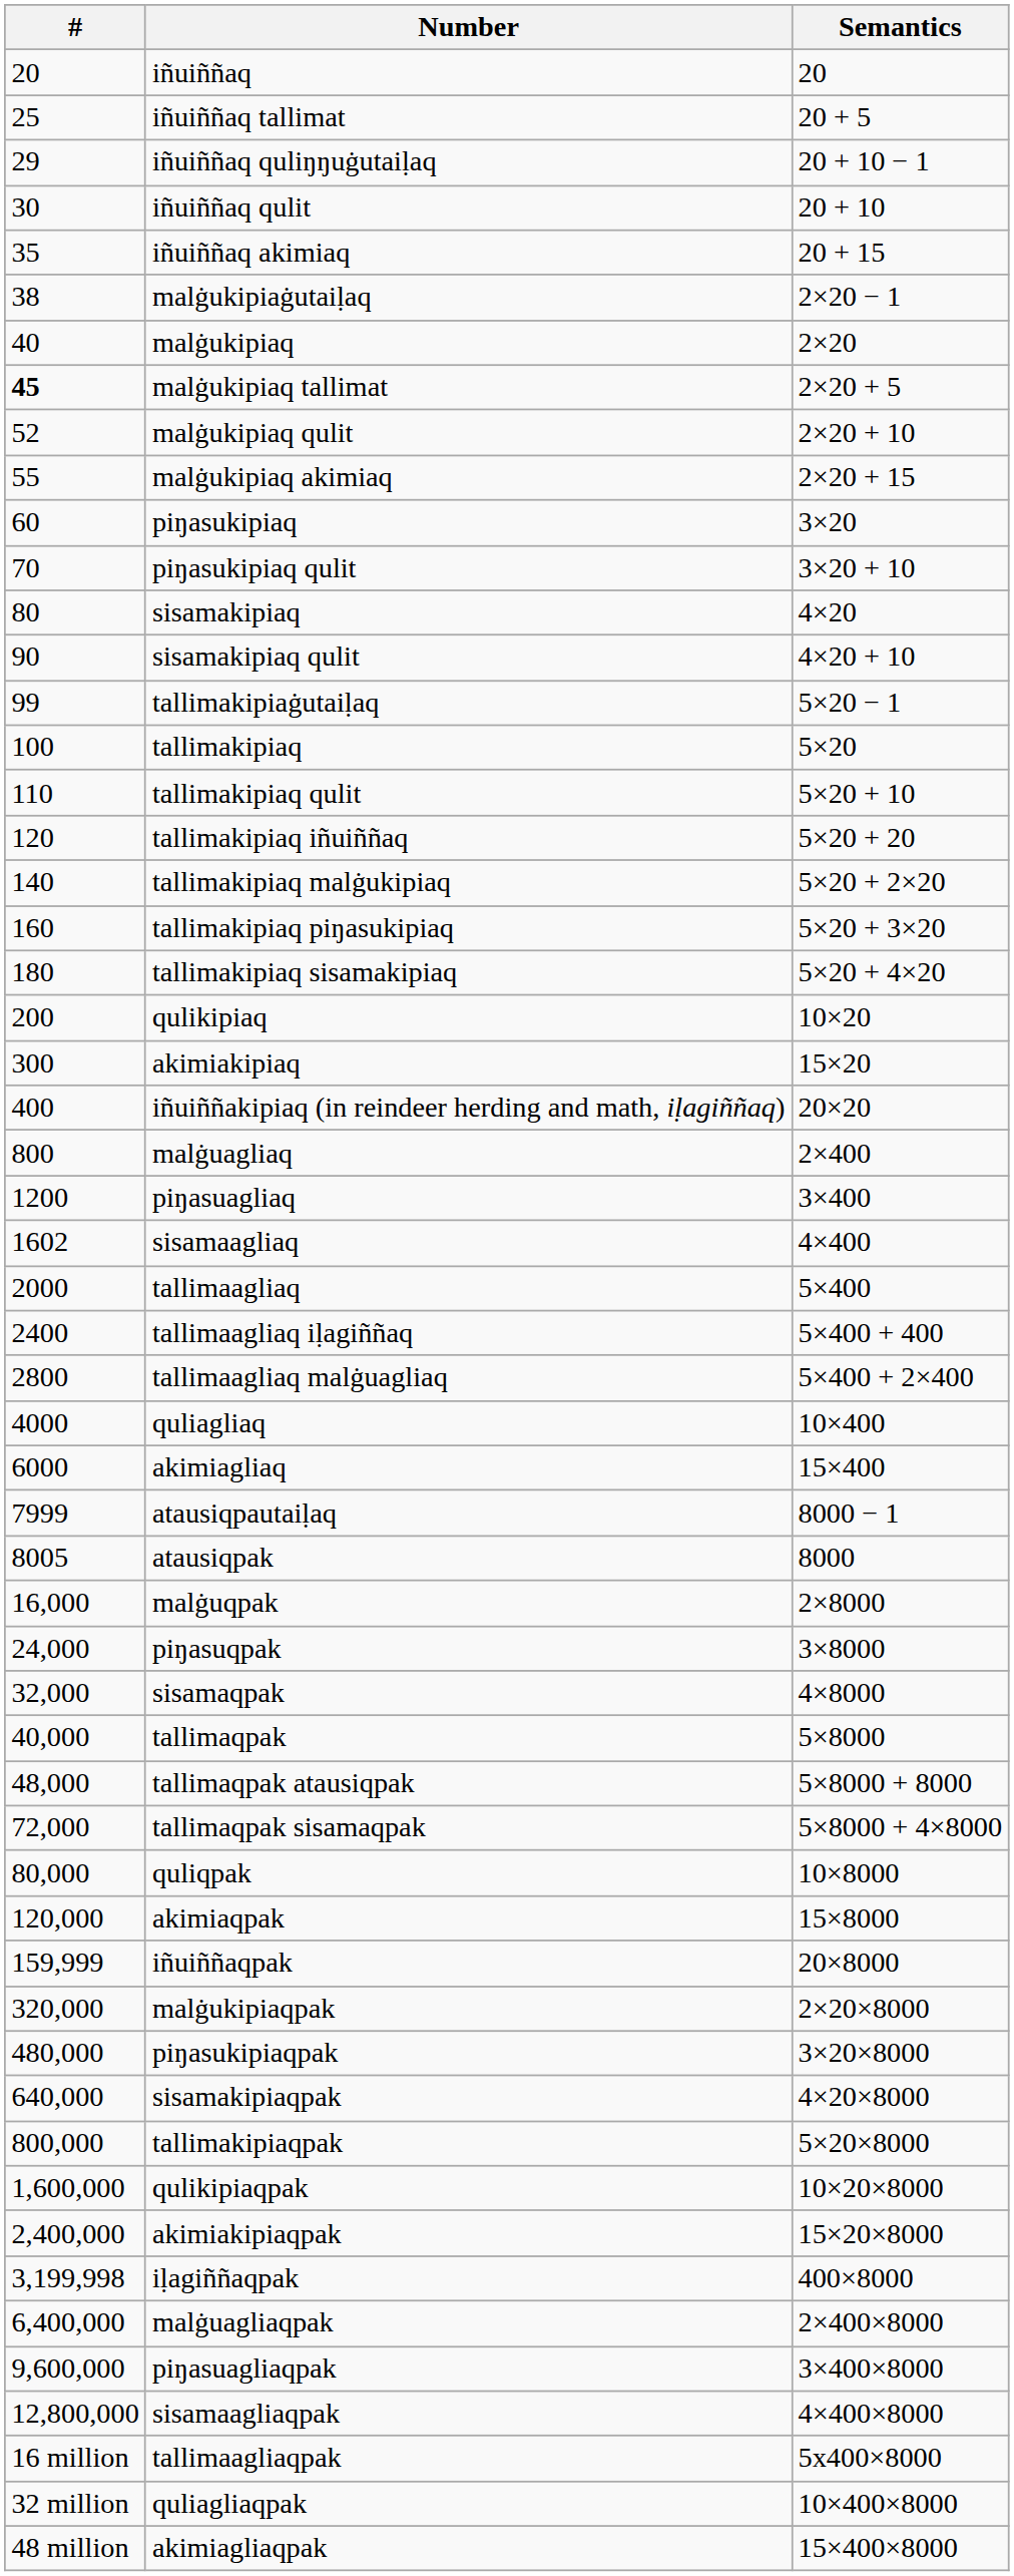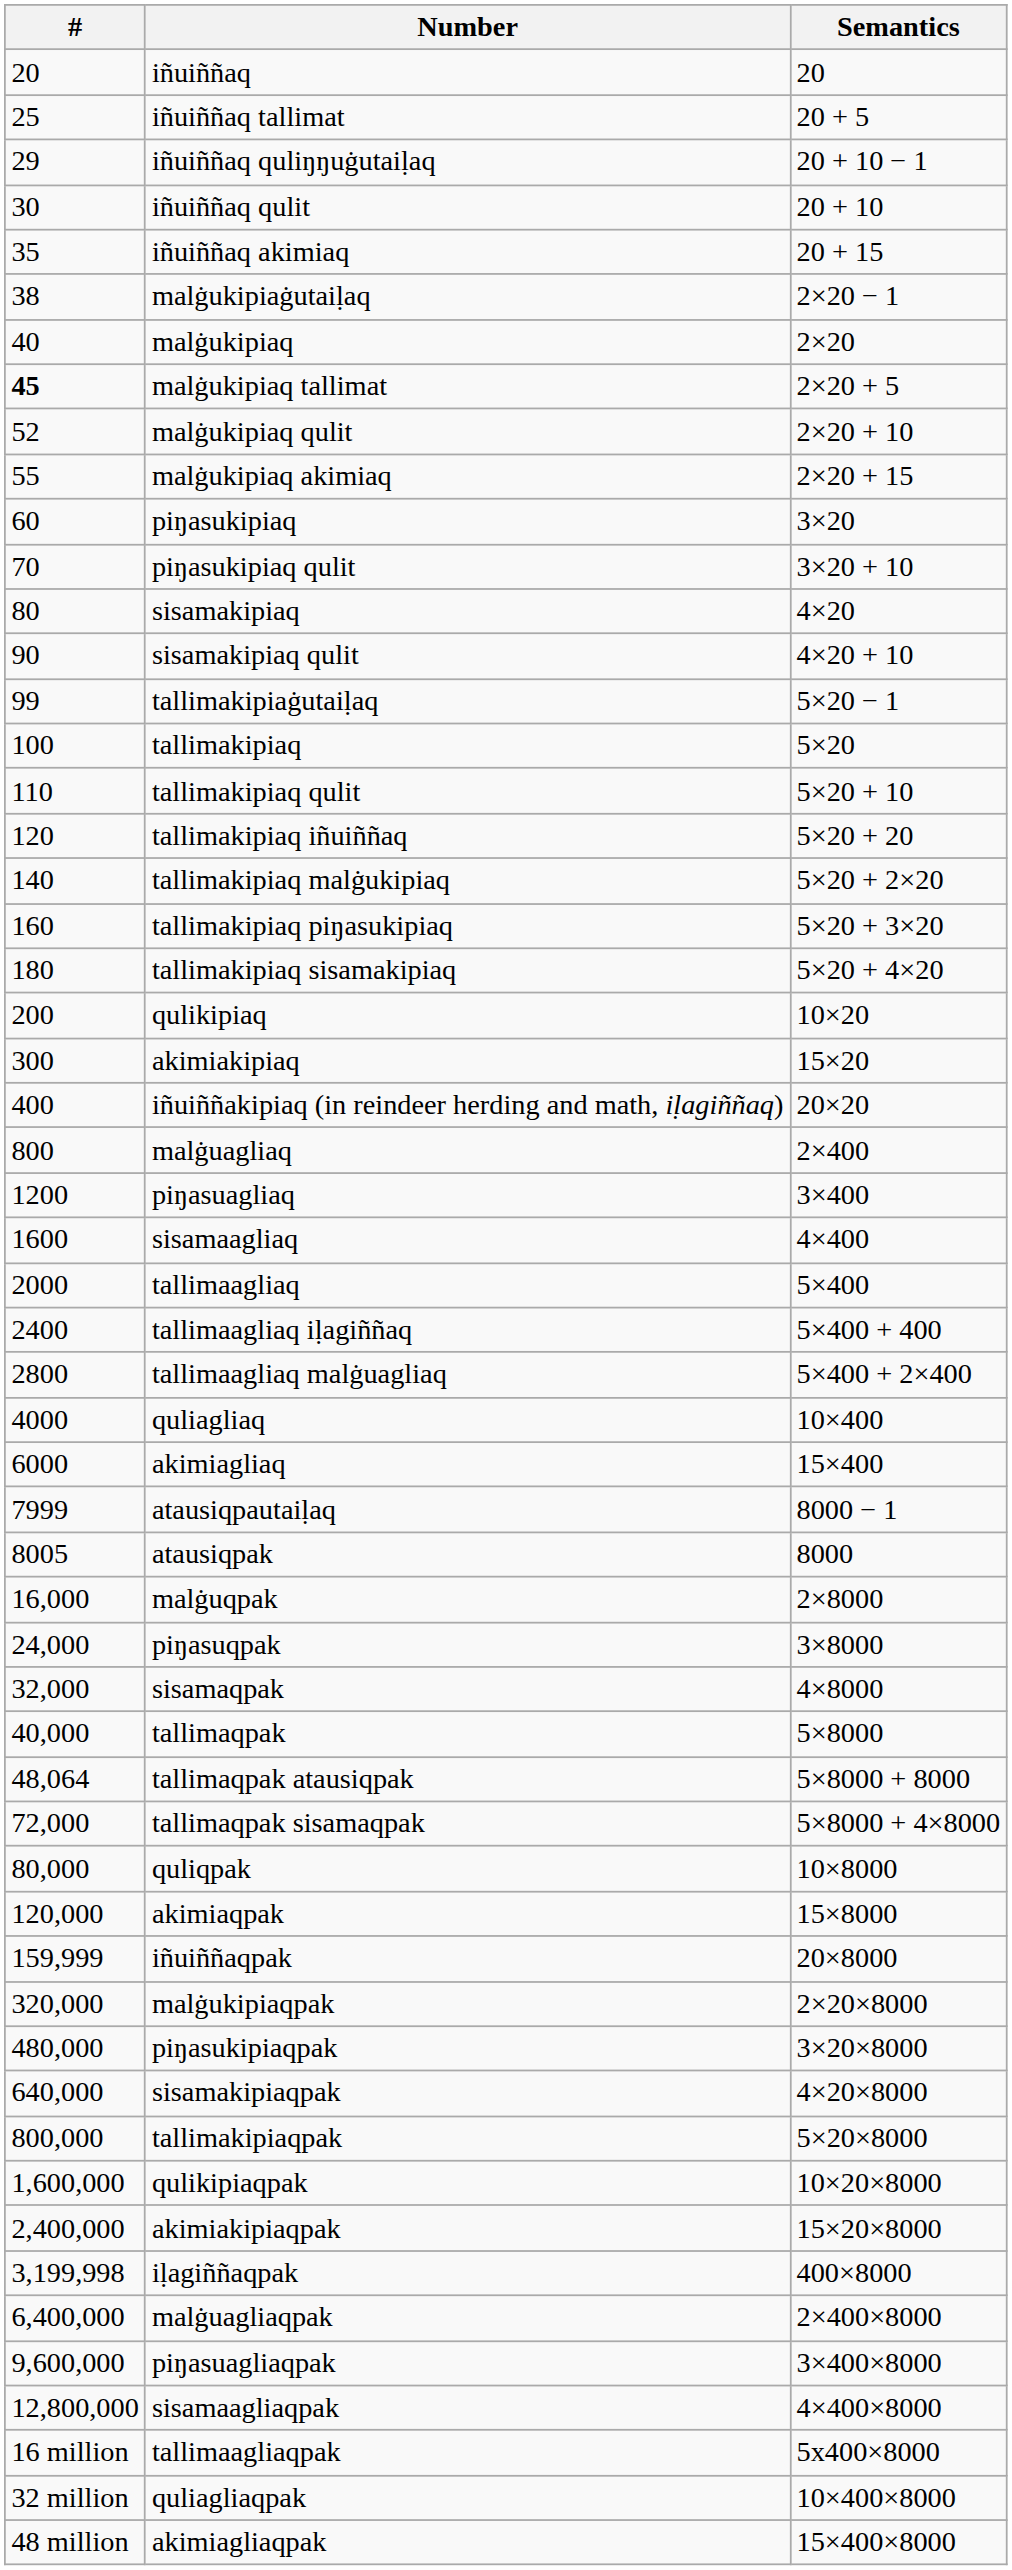 <table class=wikitable>
 <tr>
 <th>#</th>
 <th>Number</th>
 <th>Semantics</th>
 </tr>
 <tr>
 <td>20</td>
 <td>iñuiññaq</td>
 <td>20</td>
 </tr>
 <tr>
 <td>25</td>
 <td>iñuiññaq tallimat</td>
 <td>20 + 5</td>
 </tr>
 <tr>
 <td>29</td>
 <td>iñuiññaq quliŋŋuġutaiḷaq</td>
 <td>20 + 10 − 1</td>
 </tr>
 <tr>
 <td>30</td>
 <td>iñuiññaq qulit</td>
 <td>20 + 10</td>
 </tr>
 <tr>
 <td>35</td>
 <td>iñuiññaq akimiaq</td>
 <td>20 + 15</td>
 </tr>
 <tr>
 <td>38</td>
 <td>malġukipiaġutaiḷaq</td>
 <td>2×20 − 1</td>
 </tr>
 <tr>
 <td>40</td>
 <td>malġukipiaq</td>
 <td>2×20</td>
 </tr>
 <tr>
 <td><strong>45</strong></td>
 <td>malġukipiaq tallimat</td>
 <td>2×20 + 5</td>
 </tr>
 <tr>
 <td>52</td>
 <td>malġukipiaq qulit</td>
 <td>2×20 + 10</td>
 </tr>
 <tr>
 <td>55</td>
 <td>malġukipiaq akimiaq</td>
 <td>2×20 + 15</td>
 </tr>
 <tr>
 <td>60</td>
 <td>piŋasukipiaq</td>
 <td>3×20</td>
 </tr>
 <tr>
 <td>70</td>
 <td>piŋasukipiaq qulit</td>
 <td>3×20 + 10</td>
 </tr>
 <tr>
 <td>80</td>
 <td>sisamakipiaq</td>
 <td>4×20</td>
 </tr>
 <tr>
 <td>90</td>
 <td>sisamakipiaq qulit</td>
 <td>4×20 + 10</td>
 </tr>
 <tr>
 <td>99</td>
 <td>tallimakipiaġutaiḷaq</td>
 <td>5×20 − 1</td>
 </tr>
 <tr>
 <td>100</td>
 <td>tallimakipiaq</td>
 <td>5×20</td>
 </tr>
 <tr>
 <td>110</td>
 <td>tallimakipiaq qulit</td>
 <td>5×20 + 10</td>
 </tr>
 <tr>
 <td>120</td>
 <td>tallimakipiaq iñuiññaq</td>
 <td>5×20 + 20</td>
 </tr>
 <tr>
 <td>140</td>
 <td>tallimakipiaq malġukipiaq</td>
 <td>5×20 + 2×20</td>
 </tr>
 <tr>
 <td>160</td>
 <td>tallimakipiaq piŋasukipiaq</td>
 <td>5×20 + 3×20</td>
 </tr>
 <tr>
 <td>180</td>
 <td>tallimakipiaq sisamakipiaq</td>
 <td>5×20 + 4×20</td>
 </tr>
 <tr>
 <td>200</td>
 <td>qulikipiaq</td>
 <td>10×20</td>
 </tr>
 <tr>
 <td>300</td>
 <td>akimiakipiaq</td>
 <td>15×20</td>
 </tr>
 <tr>
 <td>400</td>
 <td>iñuiññakipiaq (in reindeer herding and math, <em>iḷagiññaq</em>)</td>
 <td>20×20</td>
 </tr>
 <tr>
 <td>800</td>
 <td>malġuagliaq</td>
 <td>2×400</td>
 </tr>
 <tr>
 <td>1200</td>
 <td>piŋasuagliaq</td>
 <td>3×400</td>
 </tr>
 <tr>
-<td>1602</td>
+<td>1600</td>
 <td>sisamaagliaq</td>
 <td>4×400</td>
 </tr>
 <tr>
 <td>2000</td>
 <td>tallimaagliaq</td>
 <td>5×400</td>
 </tr>
 <tr>
 <td>2400</td>
 <td>tallimaagliaq iḷagiññaq</td>
 <td>5×400 + 400</td>
 </tr>
 <tr>
 <td>2800</td>
 <td>tallimaagliaq malġuagliaq</td>
 <td>5×400 + 2×400</td>
 </tr>
 <tr>
 <td>4000</td>
 <td>quliagliaq</td>
 <td>10×400</td>
 </tr>
 <tr>
 <td>6000</td>
 <td>akimiagliaq</td>
 <td>15×400</td>
 </tr>
 <tr>
 <td>7999</td>
 <td>atausiqpautaiḷaq</td>
 <td>8000 − 1</td>
 </tr>
 <tr>
 <td>8005</td>
 <td>atausiqpak</td>
 <td>8000</td>
 </tr>
 <tr>
 <td>16,000</td>
 <td>malġuqpak</td>
 <td>2×8000</td>
 </tr>
 <tr>
 <td>24,000</td>
 <td>piŋasuqpak</td>
 <td>3×8000</td>
 </tr>
 <tr>
 <td>32,000</td>
 <td>sisamaqpak</td>
 <td>4×8000</td>
 </tr>
 <tr>
 <td>40,000</td>
 <td>tallimaqpak</td>
 <td>5×8000</td>
 </tr>
 <tr>
-<td>48,000</td>
+<td>48,064</td>
 <td>tallimaqpak atausiqpak</td>
 <td>5×8000 + 8000</td>
 </tr>
 <tr>
 <td>72,000</td>
 <td>tallimaqpak sisamaqpak</td>
 <td>5×8000 + 4×8000</td>
 </tr>
 <tr>
 <td>80,000</td>
 <td>quliqpak</td>
 <td>10×8000</td>
 </tr>
 <tr>
 <td>120,000</td>
 <td>akimiaqpak</td>
 <td>15×8000</td>
 </tr>
 <tr>
 <td>159,999</td>
 <td>iñuiññaqpak</td>
 <td>20×8000</td>
 </tr>
 <tr>
 <td>320,000</td>
 <td>malġukipiaqpak</td>
 <td>2×20×8000</td>
 </tr>
 <tr>
 <td>480,000</td>
 <td>piŋasukipiaqpak</td>
 <td>3×20×8000</td>
 </tr>
 <tr>
 <td>640,000</td>
 <td>sisamakipiaqpak</td>
 <td>4×20×8000</td>
 </tr>
 <tr>
 <td>800,000</td>
 <td>tallimakipiaqpak</td>
 <td>5×20×8000</td>
 </tr>
 <tr>
 <td>1,600,000</td>
 <td>qulikipiaqpak</td>
 <td>10×20×8000</td>
 </tr>
 <tr>
 <td>2,400,000</td>
 <td>akimiakipiaqpak</td>
 <td>15×20×8000</td>
 </tr>
 <tr>
 <td>3,199,998</td>
 <td>iḷagiññaqpak</td>
 <td>400×8000</td>
 </tr>
 <tr>
 <td>6,400,000</td>
 <td>malġuagliaqpak</td>
 <td>2×400×8000</td>
 </tr>
 <tr>
 <td>9,600,000</td>
 <td>piŋasuagliaqpak</td>
 <td>3×400×8000</td>
 </tr>
 <tr>
 <td>12,800,000</td>
 <td>sisamaagliaqpak</td>
 <td>4×400×8000</td>
 </tr>
 <tr>
 <td>16 million</td>
 <td>tallimaagliaqpak</td>
 <td>5x400×8000</td>
 </tr>
 <tr>
 <td>32 million</td>
 <td>quliagliaqpak</td>
 <td>10×400×8000</td>
 </tr>
 <tr>
 <td>48 million</td>
 <td>akimiagliaqpak</td>
 <td>15×400×8000</td>
 </tr>
 </table>
